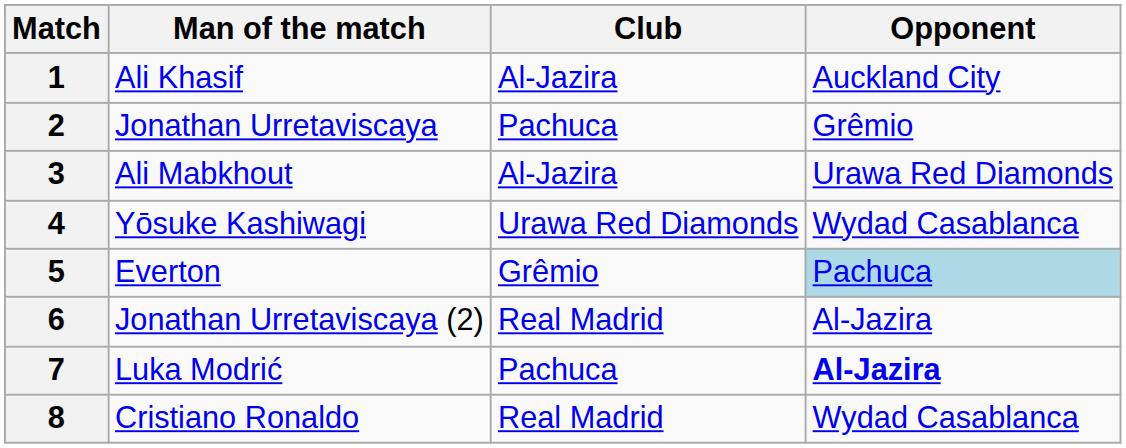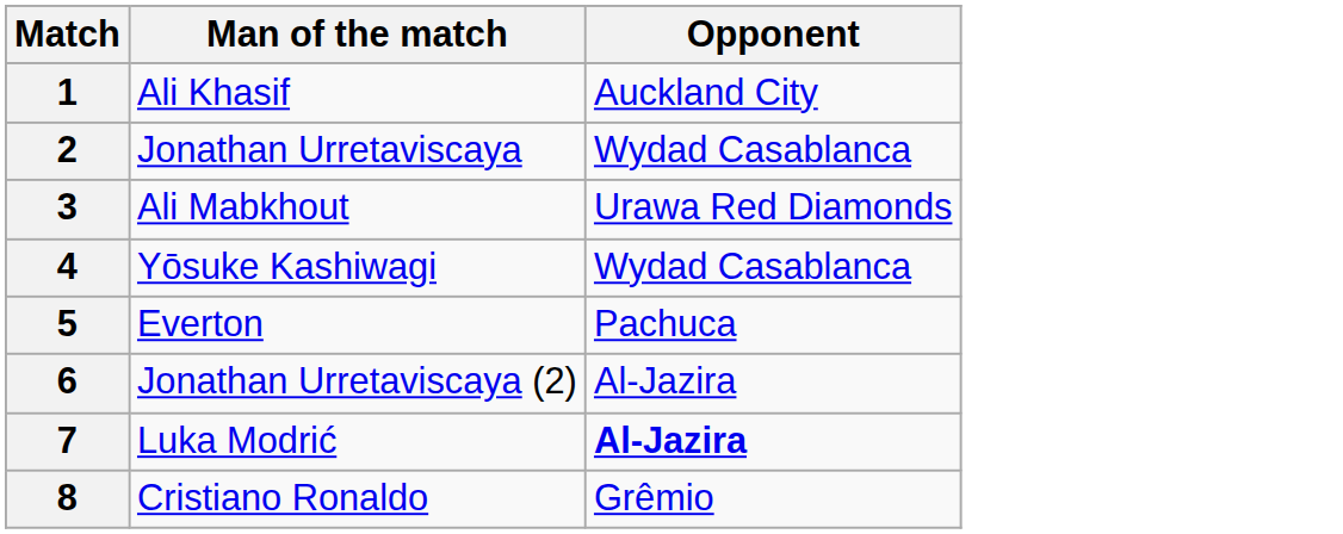 <table class="wikitable sortable">
 <tr>
 <th>Match</th>
 <th>Man of the match</th>
-<th>Club</th>
 <th>Opponent</th>
 </tr>
 <tr>
 <th>1</th>
 <td> <a href='#'>Ali Khasif</a></td>
-<td> <a href='#'>Al-Jazira</a></td>
 <td> <a href='#'>Auckland City</a></td>
 </tr>
 <tr>
 <th>2</th>
 <td> <a href='#'>Jonathan Urretaviscaya</a></td>
-<td> <a href='#'>Pachuca</a></td>
-<td> <a href='#'>Grêmio</a></td>
+<td> <a href='#'>Wydad Casablanca</a></td>
 </tr>
 <tr>
 <th>3</th>
 <td> <a href='#'>Ali Mabkhout</a></td>
-<td> <a href='#'>Al-Jazira</a></td>
 <td> <a href='#'>Urawa Red Diamonds</a></td>
 </tr>
 <tr>
 <th>4</th>
 <td> <a href='#'>Yōsuke Kashiwagi</a></td>
-<td> <a href='#'>Urawa Red Diamonds</a></td>
 <td> <a href='#'>Wydad Casablanca</a></td>
 </tr>
 <tr>
 <th>5</th>
 <td> <a href='#'>Everton</a></td>
-<td> <a href='#'>Grêmio</a></td>
-<td style="background: lightblue;"> <a href='#'>Pachuca</a></td>
+<td> <a href='#'>Pachuca</a></td>
 </tr>
 <tr>
 <th>6</th>
 <td> <a href='#'>Jonathan Urretaviscaya</a> (2)</td>
-<td> <a href='#'>Real Madrid</a></td>
 <td> <a href='#'>Al-Jazira</a></td>
 </tr>
 <tr>
 <th>7</th>
 <td> <a href='#'>Luka Modrić</a></td>
-<td> <a href='#'>Pachuca</a></td>
 <td><strong> <a href='#'>Al-Jazira</a></strong></td>
 </tr>
 <tr>
 <th>8</th>
 <td> <a href='#'>Cristiano Ronaldo</a></td>
-<td> <a href='#'>Real Madrid</a></td>
-<td> <a href='#'>Wydad Casablanca</a></td>
+<td> <a href='#'>Grêmio</a></td>
 </tr>
 </table>
